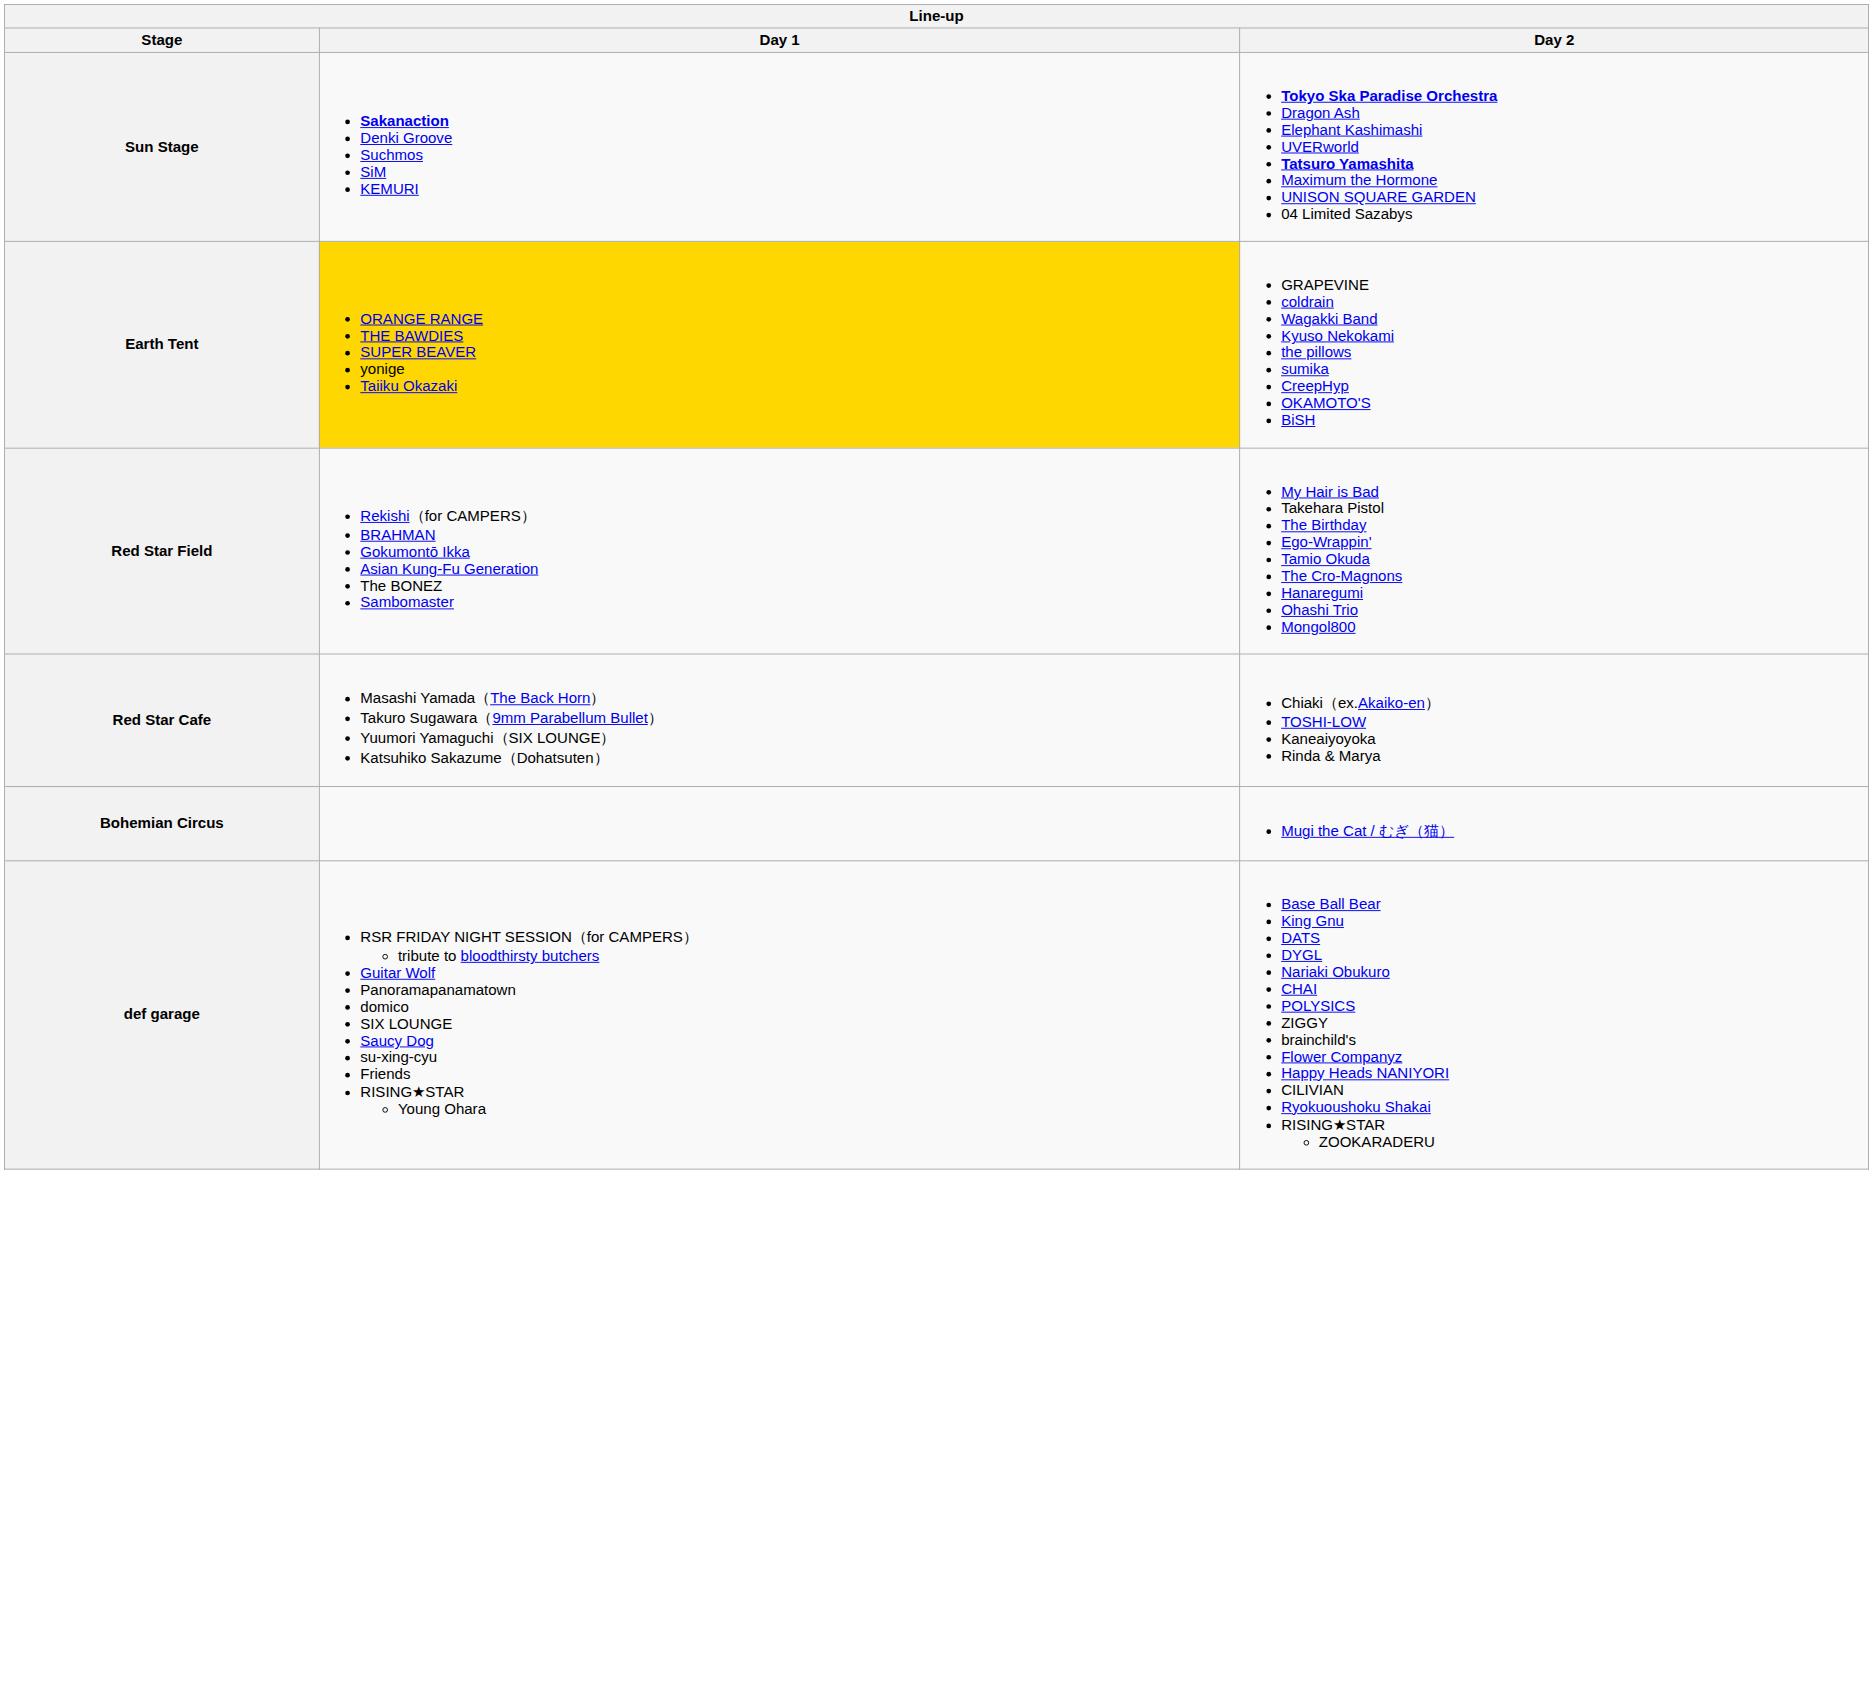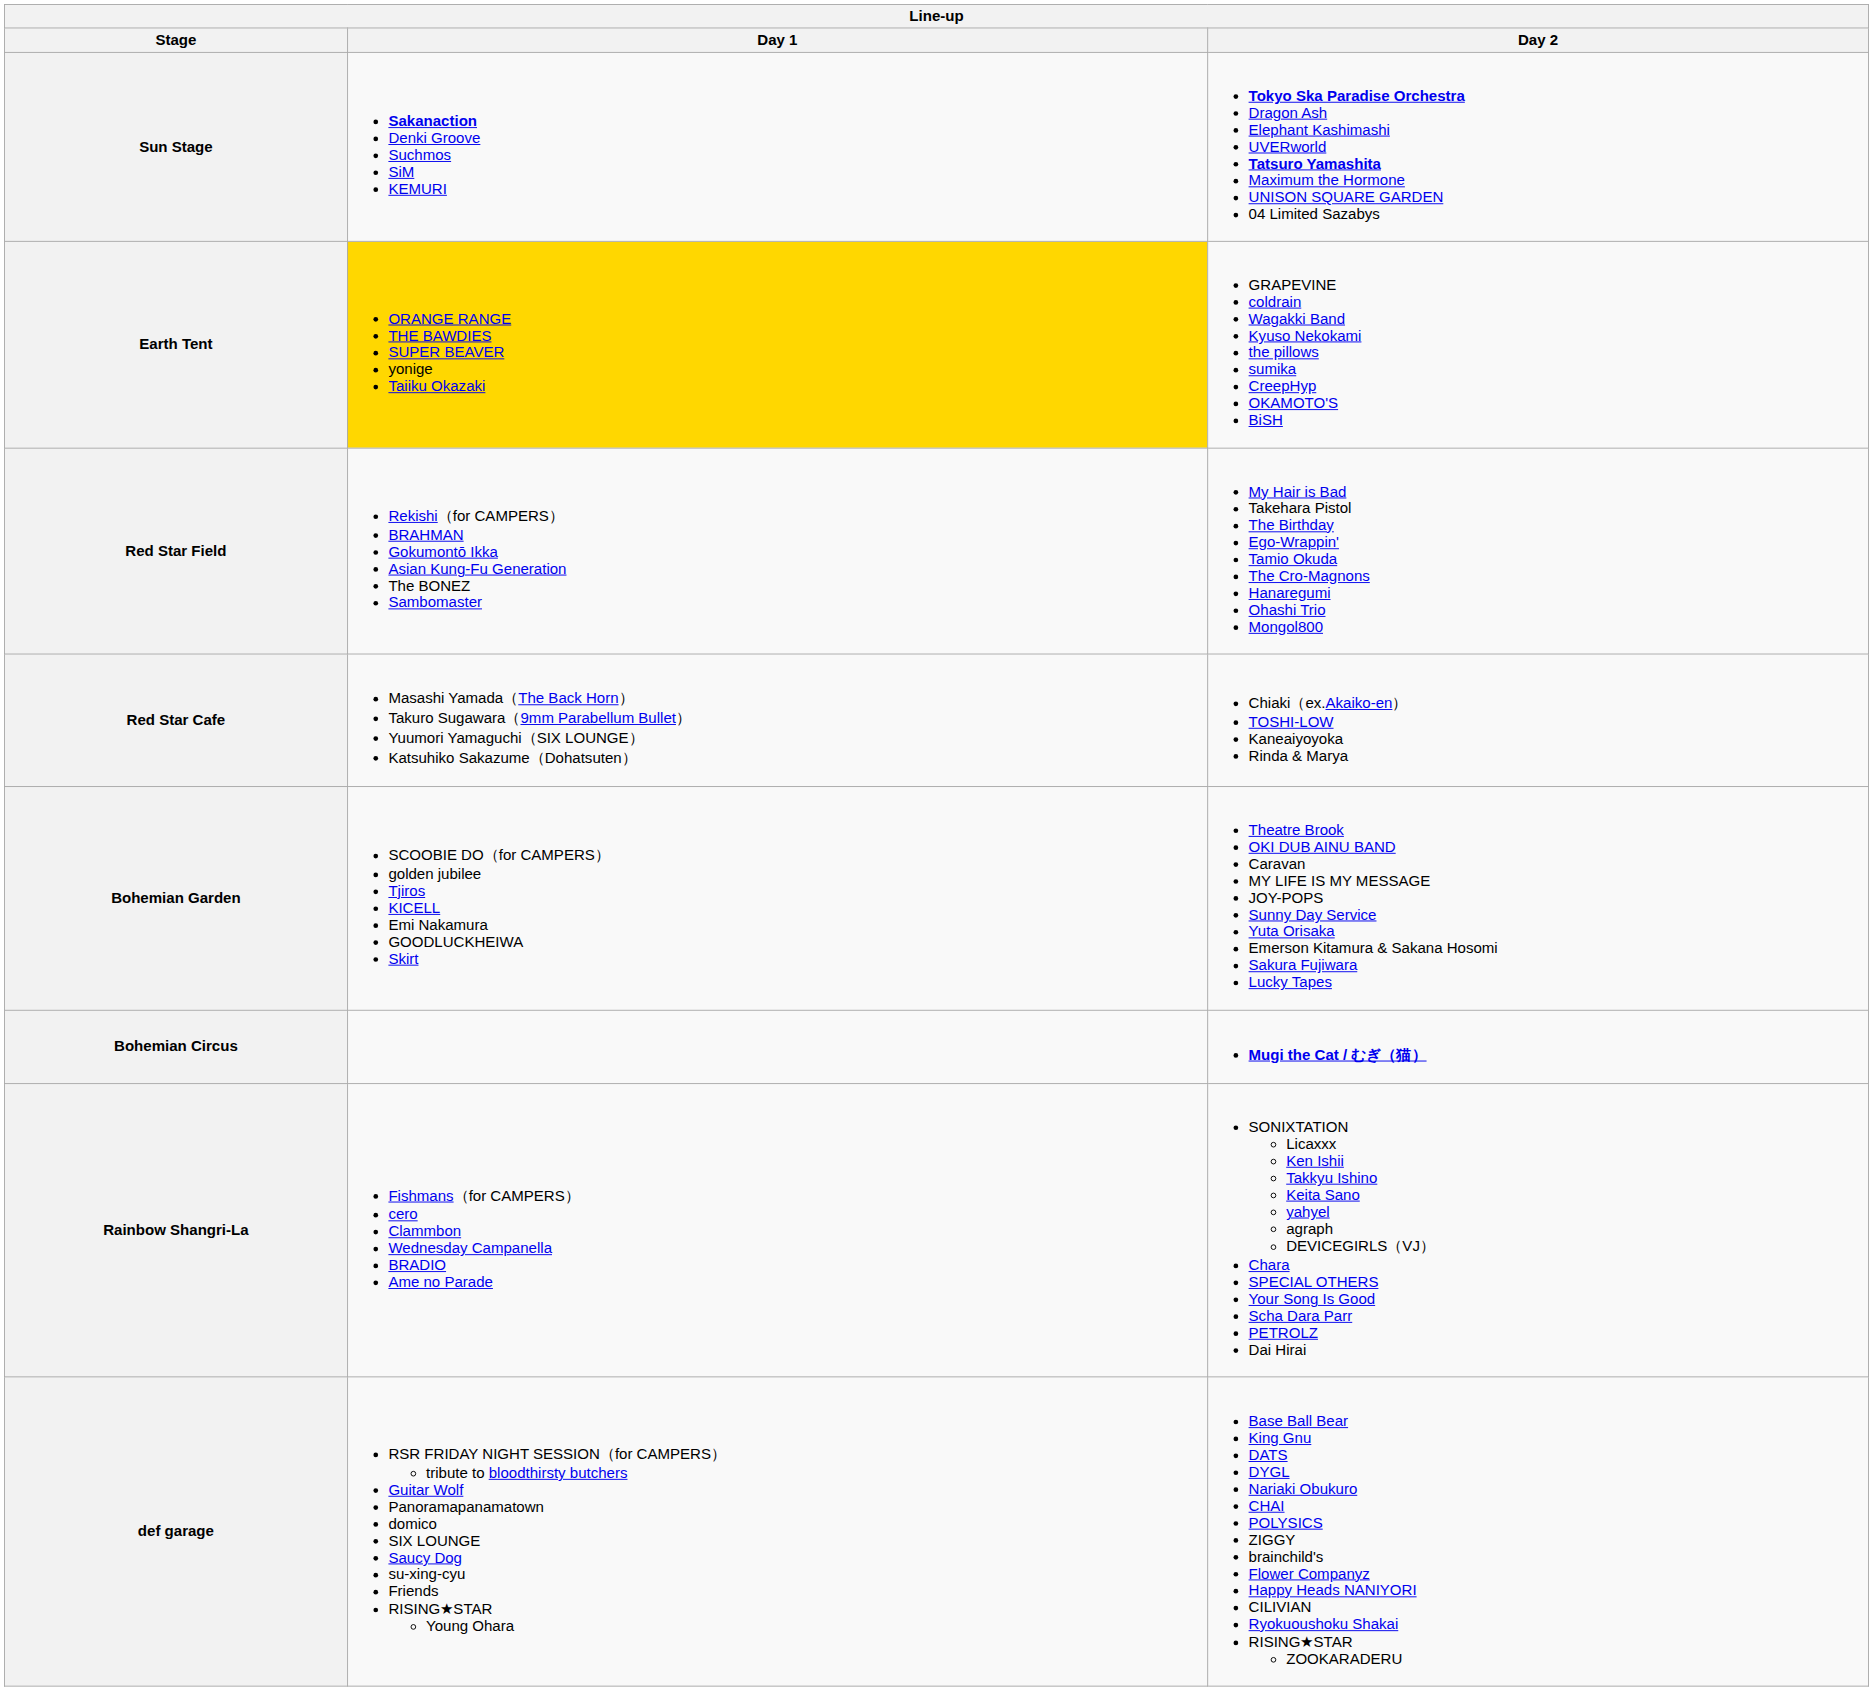 <table class="wikitable collapsible collapsed" style="clear:none; margin:0 auto; padding:0 auto;width:100%">
 <tr>
 <th colspan="3">Line-up</th>
 </tr>
 <tr>
 <th>Stage</th>
 <th>Day 1</th>
 <th>Day 2</th>
 </tr>
 <tr>
 <th>Sun Stage</th>
 <td><br><ul><li><strong><a href='#'>Sakanaction</a></strong></li><li><a href='#'>Denki Groove</a></li><li><a href='#'>Suchmos</a></li><li><a href='#'>SiM</a></li><li><a href='#'>KEMURI</a></li></ul></td>
 <td><br><ul><li><strong><a href='#'>Tokyo Ska Paradise Orchestra</a></strong></li><li><a href='#'>Dragon Ash</a></li><li><a href='#'>Elephant Kashimashi</a></li><li><a href='#'>UVERworld</a></li><li><strong><a href='#'>Tatsuro Yamashita</a></strong></li><li><a href='#'>Maximum the Hormone</a></li><li><a href='#'>UNISON SQUARE GARDEN</a></li><li>04 Limited Sazabys</li></ul></td>
 </tr>
 <tr>
 <th>Earth Tent</th>
 <td style="background: gold;"><br><ul><li><a href='#'>ORANGE RANGE</a></li><li><a href='#'>THE BAWDIES</a></li><li><a href='#'>SUPER BEAVER</a></li><li>yonige</li><li><a href='#'>Taiiku Okazaki</a></li></ul></td>
 <td><br><ul><li>GRAPEVINE</li><li><a href='#'>coldrain</a></li><li><a href='#'>Wagakki Band</a></li><li><a href='#'>Kyuso Nekokami</a></li><li><a href='#'>the pillows</a></li><li><a href='#'>sumika</a></li><li><a href='#'>CreepHyp</a></li><li><a href='#'>OKAMOTO'S</a></li><li><a href='#'>BiSH</a></li></ul></td>
 </tr>
 <tr>
 <th>Red Star Field</th>
 <td><br><ul><li><a href='#'>Rekishi</a>（for CAMPERS）</li><li><a href='#'>BRAHMAN</a></li><li><a href='#'>Gokumontō Ikka</a></li><li><a href='#'>Asian Kung-Fu Generation</a></li><li>The BONEZ</li><li><a href='#'>Sambomaster</a></li></ul></td>
 <td><br><ul><li><a href='#'>My Hair is Bad</a></li><li>Takehara Pistol</li><li><a href='#'>The Birthday</a></li><li><a href='#'>Ego-Wrappin'</a></li><li><a href='#'>Tamio Okuda</a></li><li><a href='#'>The Cro-Magnons</a></li><li><a href='#'>Hanaregumi</a></li><li><a href='#'>Ohashi Trio</a></li><li><a href='#'>Mongol800</a></li></ul></td>
 </tr>
 <tr>
 <th>Red Star Cafe</th>
 <td><br><ul><li>Masashi Yamada（<a href='#'>The Back Horn</a>）</li><li>Takuro Sugawara（<a href='#'>9mm Parabellum Bullet</a>）</li><li>Yuumori Yamaguchi（SIX LOUNGE）</li><li>Katsuhiko Sakazume（Dohatsuten）</li></ul></td>
 <td><br><ul><li>Chiaki（ex.<a href='#'>Akaiko-en</a>）</li><li><a href='#'>TOSHI-LOW</a></li><li>Kaneaiyoyoka</li><li>Rinda & Marya</li></ul></td>
 </tr>
 <tr>
+<th>Bohemian Garden</th>
+<td><br><ul><li>SCOOBIE DO（for CAMPERS）</li><li>golden jubilee</li><li><a href='#'>Tjiros</a></li><li><a href='#'>KICELL</a></li><li>Emi Nakamura</li><li>GOODLUCKHEIWA</li><li><a href='#'>Skirt</a></li></ul></td>
+<td><br><ul><li><a href='#'>Theatre Brook</a></li><li><a href='#'>OKI DUB AINU BAND</a></li><li>Caravan</li><li>MY LIFE IS MY MESSAGE</li><li>JOY-POPS</li><li><a href='#'>Sunny Day Service</a></li><li><a href='#'>Yuta Orisaka</a></li><li>Emerson Kitamura & Sakana Hosomi</li><li><a href='#'>Sakura Fujiwara</a></li><li><a href='#'>Lucky Tapes</a></li></ul></td>
+</tr>
+<tr>
 <th>Bohemian Circus</th>
 <td></td>
-<td><br><ul><li><a href='#'>Mugi the Cat / むぎ（猫）</a></li></ul></td>
+<td><strong><br><ul><li><a href='#'>Mugi the Cat / むぎ（猫）</a></li></ul></strong></td>
+</tr>
+<tr>
+<th>Rainbow Shangri-La</th>
+<td><br><ul><li><a href='#'>Fishmans</a>（for CAMPERS）</li><li><a href='#'>cero</a></li><li><a href='#'>Clammbon</a></li><li><a href='#'>Wednesday Campanella</a></li><li><a href='#'>BRADIO</a></li><li><a href='#'>Ame no Parade</a></li></ul></td>
+<td><br><ul><li>SONIXTATION<ul><li>Licaxxx</li><li><a href='#'>Ken Ishii</a></li><li><a href='#'>Takkyu Ishino</a></li><li><a href='#'>Keita Sano</a></li><li><a href='#'>yahyel</a></li><li>agraph</li><li>DEVICEGIRLS（VJ）</li></ul></li><li><a href='#'>Chara</a></li><li><a href='#'>SPECIAL OTHERS</a></li><li><a href='#'>Your Song Is Good</a></li><li><a href='#'>Scha Dara Parr</a></li><li><a href='#'>PETROLZ</a></li><li>Dai Hirai</li></ul></td>
 </tr>
 <tr>
 <th>def garage</th>
 <td><br><ul><li>RSR FRIDAY NIGHT SESSION（for CAMPERS）<ul><li>tribute to <a href='#'>bloodthirsty butchers</a></li></ul></li><li><a href='#'>Guitar Wolf</a></li><li>Panoramapanamatown</li><li>domico</li><li>SIX LOUNGE</li><li><a href='#'>Saucy Dog</a></li><li>su-xing-cyu</li><li>Friends</li><li>RISING★STAR<ul><li>Young Ohara</li></ul></li></ul></td>
 <td><br><ul><li><a href='#'>Base Ball Bear</a></li><li><a href='#'>King Gnu</a></li><li><a href='#'>DATS</a></li><li><a href='#'>DYGL</a></li><li><a href='#'>Nariaki Obukuro</a></li><li><a href='#'>CHAI</a></li><li><a href='#'>POLYSICS</a></li><li>ZIGGY</li><li>brainchild's</li><li><a href='#'>Flower Companyz</a></li><li><a href='#'>Happy Heads NANIYORI</a></li><li>CILIVIAN</li><li><a href='#'>Ryokuoushoku Shakai</a></li><li>RISING★STAR<ul><li>ZOOKARADERU</li></ul></li></ul></td>
 </tr>
 </table>
